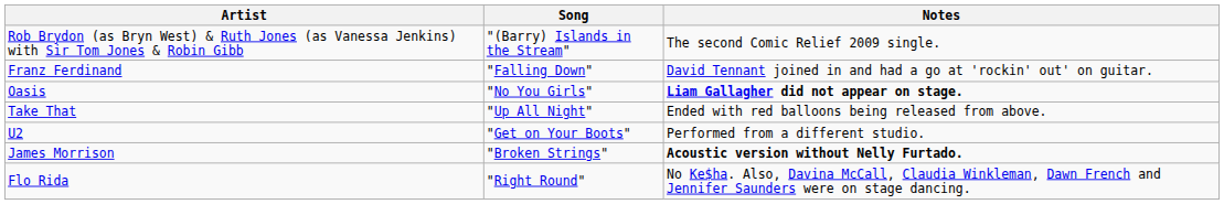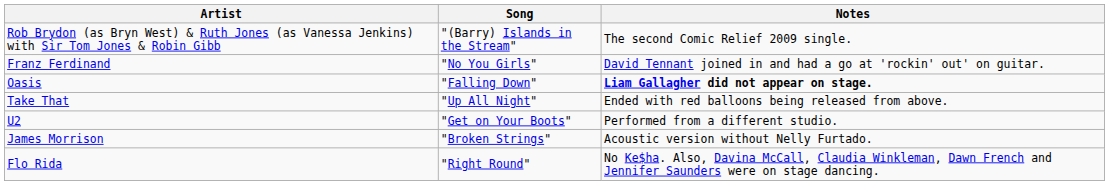 <table class="wikitable">
 <tr>
 <th>Artist</th>
 <th>Song</th>
 <th>Notes</th>
 </tr>
 <tr>
 <td><a href='#'>Rob Brydon</a> (as Bryn West) & <a href='#'>Ruth Jones</a> (as Vanessa Jenkins) with <a href='#'>Sir Tom Jones</a> & <a href='#'>Robin Gibb</a></td>
 <td>"(Barry) <a href='#'>Islands in the Stream</a>"</td>
 <td>The second Comic Relief 2009 single.</td>
 </tr>
 <tr>
 <td><a href='#'>Franz Ferdinand</a></td>
-<td>"<a href='#'>Falling Down</a>"</td>
+<td>"<a href='#'>No You Girls</a>"</td>
 <td><a href='#'>David Tennant</a> joined in and had a go at 'rockin' out' on guitar.</td>
 </tr>
 <tr>
 <td><a href='#'>Oasis</a></td>
-<td>"<a href='#'>No You Girls</a>"</td>
+<td>"<a href='#'>Falling Down</a>"</td>
 <td><strong><a href='#'>Liam Gallagher</a> did not appear on stage.</strong></td>
 </tr>
 <tr>
 <td><a href='#'>Take That</a></td>
 <td>"<a href='#'>Up All Night</a>"</td>
 <td>Ended with red balloons being released from above.</td>
 </tr>
 <tr>
 <td><a href='#'>U2</a></td>
 <td>"<a href='#'>Get on Your Boots</a>"</td>
 <td>Performed from a different studio.</td>
 </tr>
 <tr>
 <td><a href='#'>James Morrison</a></td>
 <td>"<a href='#'>Broken Strings</a>"</td>
-<td><strong>Acoustic version without Nelly Furtado.</strong></td>
+<td>Acoustic version without Nelly Furtado.</td>
 </tr>
 <tr>
 <td><a href='#'>Flo Rida</a></td>
 <td>"<a href='#'>Right Round</a>"</td>
 <td>No <a href='#'>Ke$ha</a>. Also, <a href='#'>Davina McCall</a>, <a href='#'>Claudia Winkleman</a>, <a href='#'>Dawn French</a> and <a href='#'>Jennifer Saunders</a> were on stage dancing.</td>
 </tr>
 </table>
